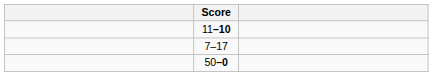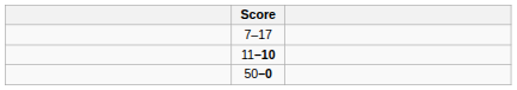 <table class="wikitable" style="text-align: center;">
 <tr>
 <th width=280></th>
 <th width=60>Score</th>
 <th width=280></th>
-</tr>
-<tr>
-<td align=left><strong></td>
-<td></strong>11<strong>–10</td>
-<td align=left></td>
 </tr>
 <tr>
 <td align=left></td>
 <td>7–</strong>17<strong></td>
 <td align=left></strong></td>
 </tr>
 <tr>
 <td align=left><strong></td>
+<td></strong>11<strong>–10</td>
+<td align=left></td>
+</tr>
+<tr>
+<td align=left><strong></td>
 <td></strong>50<strong>–0</td>
 <td align=left></td>
 </tr>
 </table>
